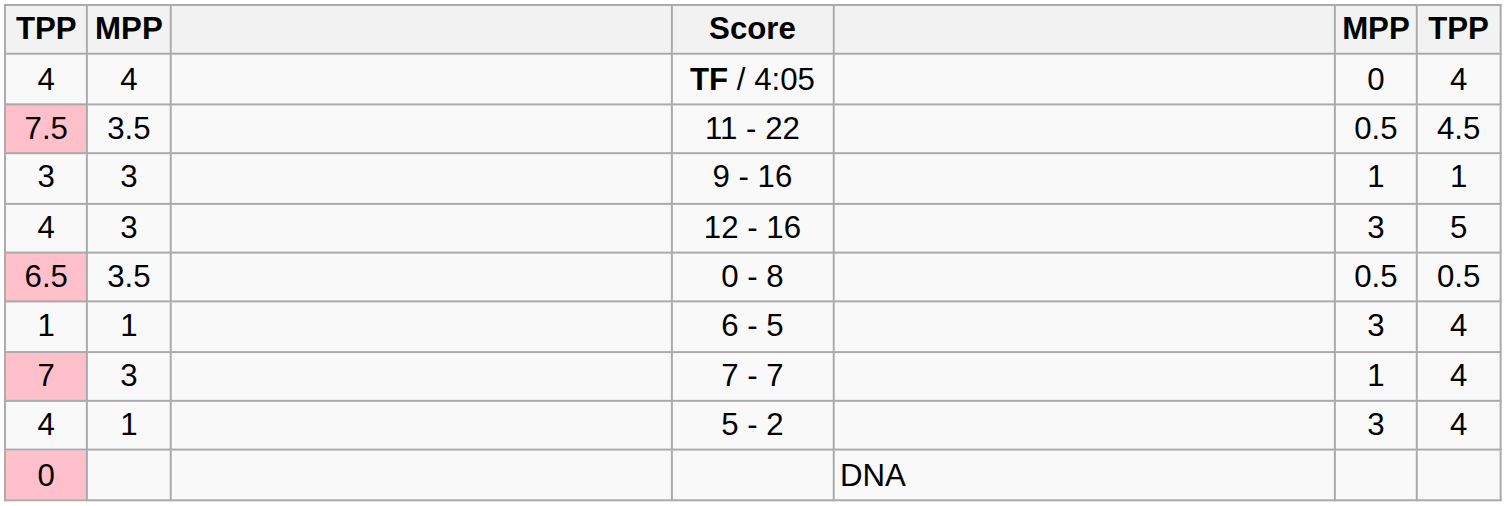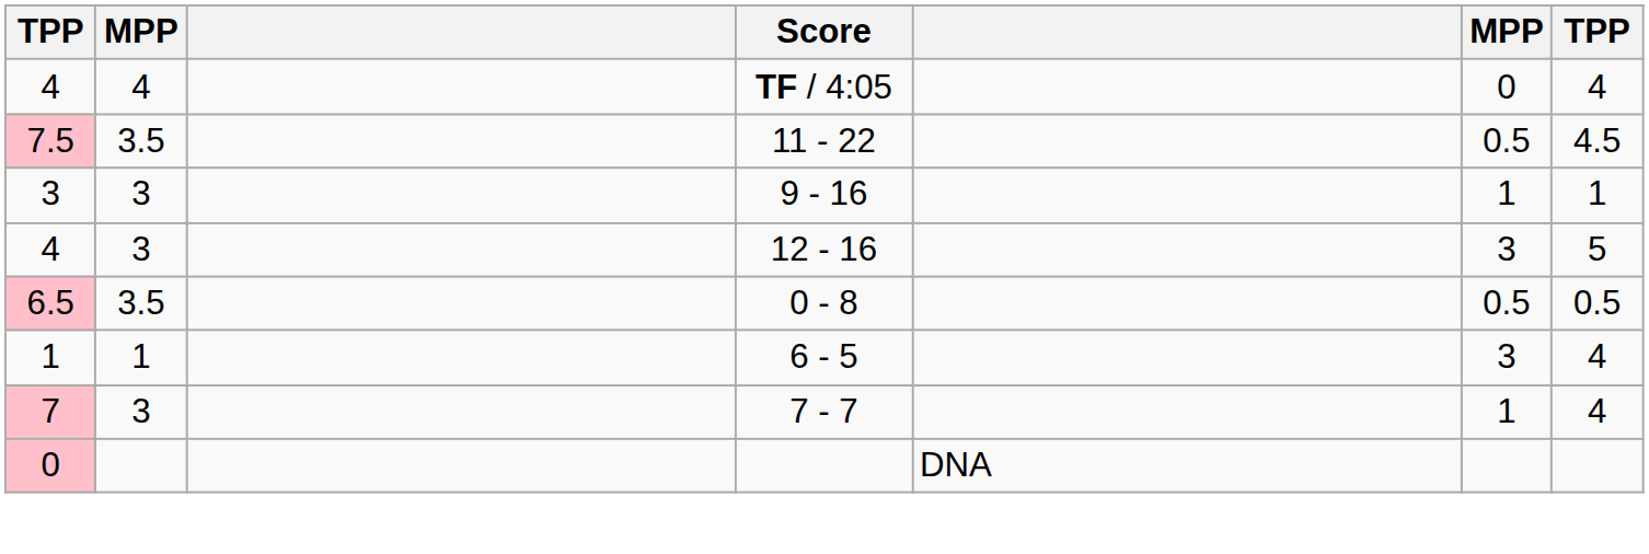 <table class="wikitable" style="text-align: center;" |>
 <tr>
 <th width="35">TPP</th>
 <th width="35">MPP</th>
 <th width="250"></th>
 <th width="75">Score</th>
 <th width="250"></th>
 <th width="35">MPP</th>
 <th width="35">TPP</th>
 </tr>
 <tr>
 <td>4</td>
 <td>4</td>
 <td style="text-align:left;"></td>
 <td><strong>TF</strong> / 4:05</td>
 <td style="text-align:left;"><strong></strong></td>
 <td>0</td>
 <td>4</td>
 </tr>
 <tr>
 <td bgcolor=pink>7.5</td>
 <td>3.5</td>
 <td style="text-align:left;"></td>
 <td>11 - 22</td>
 <td style="text-align:left;"><strong></strong></td>
 <td>0.5</td>
 <td>4.5</td>
 </tr>
 <tr>
 <td>3</td>
 <td>3</td>
 <td style="text-align:left;"></td>
 <td>9 - 16</td>
 <td style="text-align:left;"><strong></strong></td>
 <td>1</td>
 <td>1</td>
 </tr>
 <tr>
 <td>4</td>
 <td>3</td>
 <td style="text-align:left;"></td>
 <td>12 - 16</td>
 <td style="text-align:left;"><strong></strong></td>
 <td>3</td>
 <td>5</td>
 </tr>
 <tr>
 <td bgcolor=pink>6.5</td>
 <td>3.5</td>
 <td style="text-align:left;"></td>
 <td>0 - 8</td>
 <td style="text-align:left;"><strong></strong></td>
 <td>0.5</td>
 <td>0.5</td>
 </tr>
 <tr>
 <td>1</td>
 <td>1</td>
 <td style="text-align:left;"><strong></strong></td>
 <td>6 - 5</td>
 <td style="text-align:left;"></td>
 <td>3</td>
 <td>4</td>
 </tr>
 <tr>
 <td bgcolor=pink>7</td>
 <td>3</td>
 <td style="text-align:left;"></td>
 <td>7 - 7</td>
 <td style="text-align:left;"><strong></strong></td>
 <td>1</td>
 <td>4</td>
 </tr>
 <tr>
-<td>4</td>
-<td>1</td>
-<td style="text-align:left;"><strong></strong></td>
-<td>5 - 2</td>
-<td style="text-align:left;"></td>
-<td>3</td>
-<td>4</td>
-</tr>
-<tr>
 <td bgcolor=pink>0</td>
 <td></td>
 <td style="text-align:left;"></td>
 <td></td>
 <td style="text-align:left;">DNA</td>
 <td></td>
 <td></td>
 </tr>
 </table>
